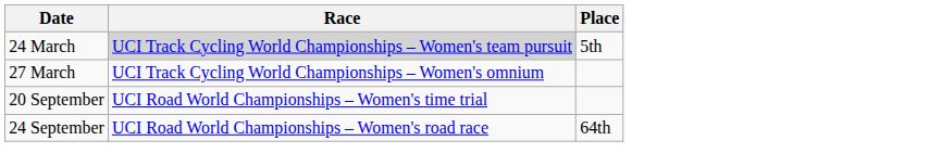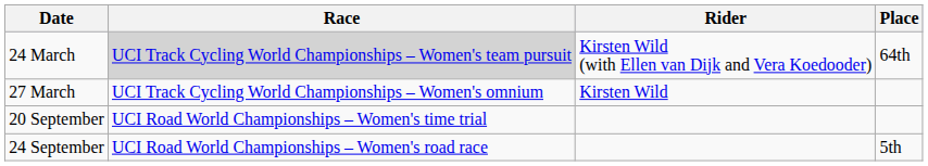 <table class="wikitable">
 <tr style="background:#ccccff;">
 <th>Date</th>
 <th>Race</th>
+<th>Rider</th>
 <th>Place</th>
 </tr>
 <tr>
 <td>24 March</td>
 <td style="background: lightgrey;"><a href='#'>UCI Track Cycling World Championships – Women's team pursuit</a></td>
-<td>5th</td>
+<td> <a href='#'>Kirsten Wild</a><br>(with <a href='#'>Ellen van Dijk</a> and <a href='#'>Vera Koedooder</a>)</td>
+<td>64th</td>
 </tr>
 <tr>
 <td>27 March</td>
 <td><a href='#'>UCI Track Cycling World Championships – Women's omnium</a></td>
+<td> <a href='#'>Kirsten Wild</a></td>
 <td></td>
 </tr>
 <tr>
 <td>20 September</td>
 <td><a href='#'>UCI Road World Championships – Women's time trial</a></td>
 <td></td>
+<td></td>
 </tr>
 <tr>
 <td>24 September</td>
 <td><a href='#'>UCI Road World Championships – Women's road race</a></td>
-<td>64th</td>
+<td></td>
+<td>5th</td>
 </tr>
 </table>
